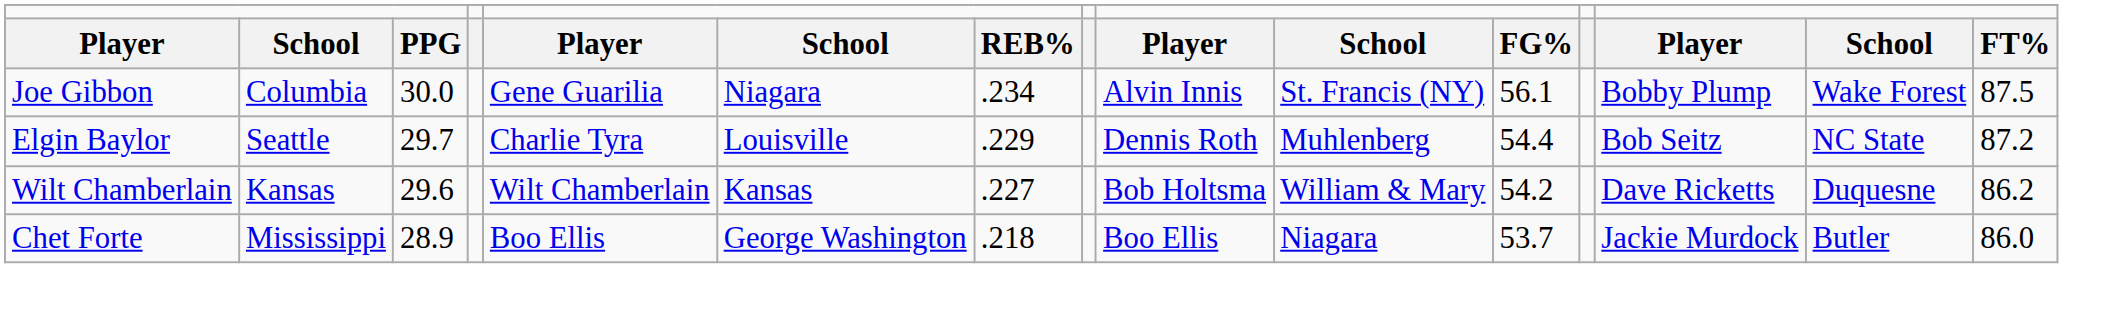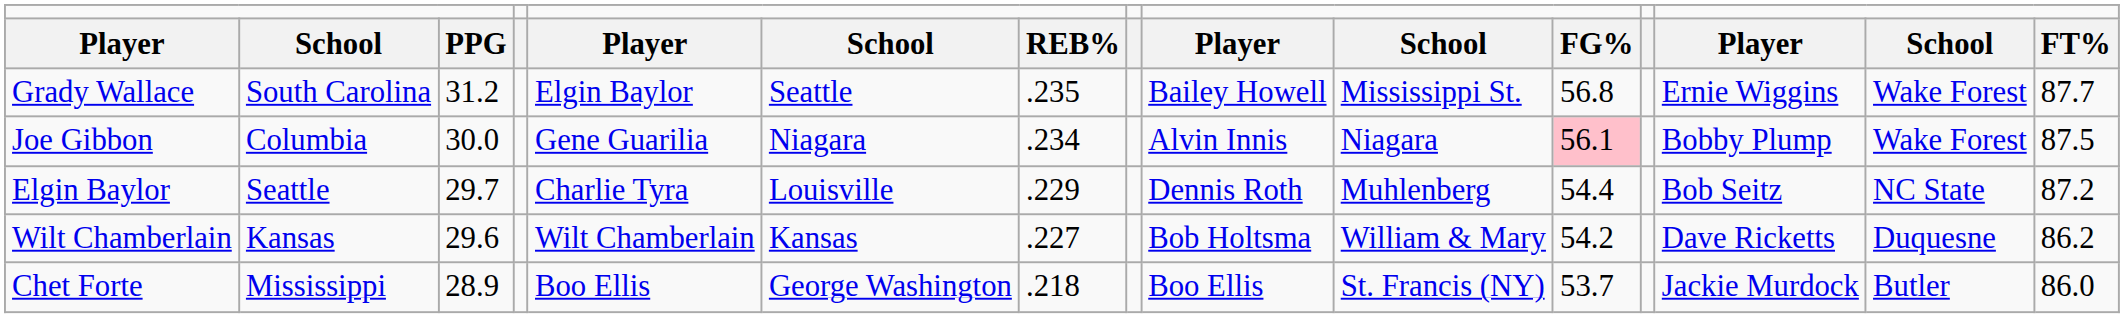 <table class="wikitable" style="text-align: left;">
 <tr>
 <td colspan=3></td>
 <td></td>
 <td colspan=3></td>
 <td></td>
 <td colspan=3></td>
 <td></td>
 <td colspan=3></td>
 </tr>
 <tr>
 <th>Player</th>
 <th>School</th>
 <th>PPG</th>
 <th></th>
 <th>Player</th>
 <th>School</th>
 <th>REB%</th>
 <th></th>
 <th>Player</th>
 <th>School</th>
 <th>FG%</th>
 <th></th>
 <th>Player</th>
 <th>School</th>
 <th>FT%</th>
 </tr>
 <tr>
+<td align="left"><a href='#'>Grady Wallace</a></td>
+<td><a href='#'>South Carolina</a></td>
+<td>31.2</td>
+<td></td>
+<td><a href='#'>Elgin Baylor</a></td>
+<td><a href='#'>Seattle</a></td>
+<td>.235</td>
+<td></td>
+<td><a href='#'>Bailey Howell</a></td>
+<td><a href='#'>Mississippi St.</a></td>
+<td>56.8</td>
+<td></td>
+<td><a href='#'>Ernie Wiggins</a></td>
+<td><a href='#'>Wake Forest</a></td>
+<td>87.7</td>
+</tr>
+<tr>
 <td align="left"><a href='#'>Joe Gibbon</a></td>
 <td><a href='#'>Columbia</a></td>
 <td>30.0</td>
 <td></td>
 <td><a href='#'>Gene Guarilia</a></td>
 <td><a href='#'>Niagara</a></td>
 <td>.234</td>
 <td></td>
 <td><a href='#'>Alvin Innis</a></td>
-<td><a href='#'>St. Francis (NY)</a></td>
-<td>56.1</td>
+<td><a href='#'>Niagara</a></td>
+<td style="background: pink;">56.1</td>
 <td></td>
 <td><a href='#'>Bobby Plump</a></td>
 <td><a href='#'>Wake Forest</a></td>
 <td>87.5</td>
 </tr>
 <tr>
 <td align="left"><a href='#'>Elgin Baylor</a></td>
 <td><a href='#'>Seattle</a></td>
 <td>29.7</td>
 <td></td>
 <td><a href='#'>Charlie Tyra</a></td>
 <td><a href='#'>Louisville</a></td>
 <td>.229</td>
 <td></td>
 <td><a href='#'>Dennis Roth</a></td>
 <td><a href='#'>Muhlenberg</a></td>
 <td>54.4</td>
 <td></td>
 <td><a href='#'>Bob Seitz</a></td>
 <td><a href='#'>NC State</a></td>
 <td>87.2</td>
 </tr>
 <tr>
 <td align="left"><a href='#'>Wilt Chamberlain</a></td>
 <td><a href='#'>Kansas</a></td>
 <td>29.6</td>
 <td></td>
 <td><a href='#'>Wilt Chamberlain</a></td>
 <td><a href='#'>Kansas</a></td>
 <td>.227</td>
 <td></td>
 <td><a href='#'>Bob Holtsma</a></td>
 <td><a href='#'>William & Mary</a></td>
 <td>54.2</td>
 <td></td>
 <td><a href='#'>Dave Ricketts</a></td>
 <td><a href='#'>Duquesne</a></td>
 <td>86.2</td>
 </tr>
 <tr>
 <td align="left"><a href='#'>Chet Forte</a></td>
 <td><a href='#'>Mississippi</a></td>
 <td>28.9</td>
 <td></td>
 <td><a href='#'>Boo Ellis</a></td>
 <td><a href='#'>George Washington</a></td>
 <td>.218</td>
 <td></td>
 <td><a href='#'>Boo Ellis</a></td>
-<td><a href='#'>Niagara</a></td>
+<td><a href='#'>St. Francis (NY)</a></td>
 <td>53.7</td>
 <td></td>
 <td><a href='#'>Jackie Murdock</a></td>
 <td><a href='#'>Butler</a></td>
 <td>86.0</td>
 </tr>
 </table>
